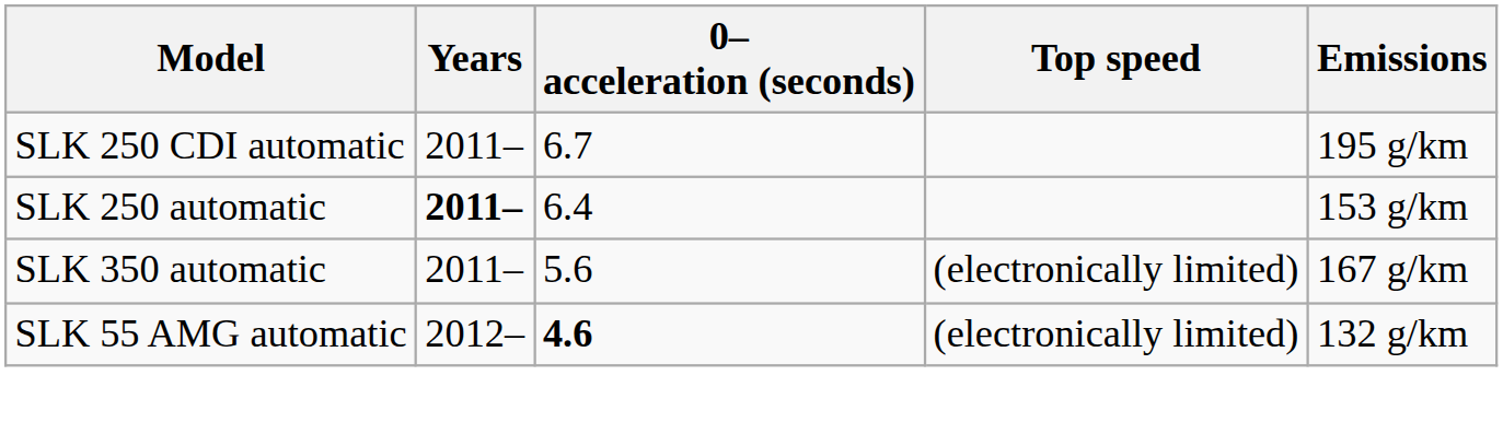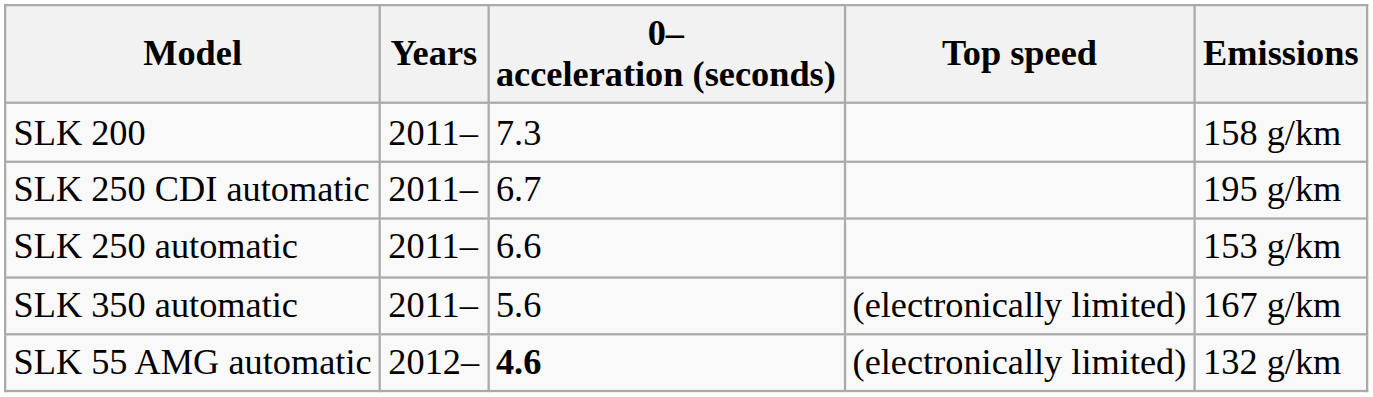 <table class=wikitable>
 <tr>
 <th>Model</th>
 <th>Years</th>
 <th>0– <br>acceleration (seconds)</th>
 <th>Top speed</th>
 <th>Emissions </th>
+</tr>
+<tr>
+<td>SLK 200</td>
+<td>2011–</td>
+<td>7.3</td>
+<td></td>
+<td>158 g/km</td>
 </tr>
 <tr>
 <td>SLK 250 CDI automatic</td>
 <td>2011–</td>
 <td>6.7</td>
 <td></td>
 <td>195 g/km</td>
 </tr>
 <tr>
 <td>SLK 250 automatic</td>
-<td><strong>2011–</strong></td>
-<td>6.4</td>
+<td>2011–</td>
+<td>6.6</td>
 <td></td>
 <td>153 g/km</td>
 </tr>
 <tr>
 <td>SLK 350 automatic</td>
 <td>2011–</td>
 <td>5.6</td>
 <td> (electronically limited)</td>
 <td>167 g/km</td>
 </tr>
 <tr>
 <td>SLK 55 AMG automatic</td>
 <td>2012–</td>
 <td><strong>4.6</strong></td>
 <td> (electronically limited)</td>
 <td>132 g/km</td>
 </tr>
 </table>
